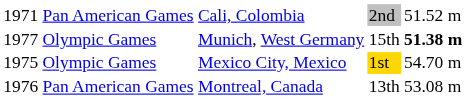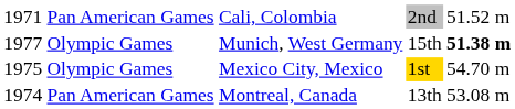 <table>
 <tr>
 <td>1971</td>
 <td><a href='#'>Pan American Games</a></td>
 <td><a href='#'>Cali, Colombia</a></td>
 <td bgcolor="silver">2nd</td>
 <td>51.52 m</td>
 </tr>
 <tr>
 <td>1977</td>
 <td><a href='#'>Olympic Games</a></td>
 <td><a href='#'>Munich</a>, <a href='#'>West Germany</a></td>
 <td>15th</td>
 <td><strong>51.38 m</strong></td>
 </tr>
 <tr>
 <td>1975</td>
 <td><a href='#'>Olympic Games</a></td>
 <td><a href='#'>Mexico City, Mexico</a></td>
 <td bgcolor="gold">1st</td>
 <td>54.70 m</td>
 </tr>
 <tr>
-<td>1976</td>
+<td>1974</td>
 <td><a href='#'>Pan American Games</a></td>
 <td><a href='#'>Montreal, Canada</a></td>
 <td>13th</td>
 <td>53.08 m</td>
 </tr>
 </table>
